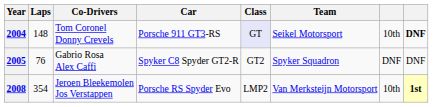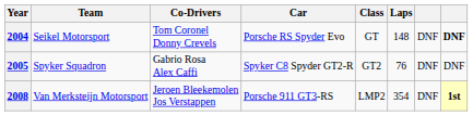 <table class="wikitable" style="text-align:center; font-size:90%">
 <tr>
 <th>Year</th>
-<th>Laps</th>
+<th>Team</th>
 <th>Co-Drivers</th>
 <th>Car</th>
 <th>Class</th>
-<th>Team</th>
+<th>Laps</th>
 <th></th>
 <th></th>
 </tr>
 <tr>
 <th><a href='#'>2004</a></th>
+<td align="left" nowrap> <a href='#'>Seikel Motorsport</a></td>
+<td align="left" nowrap> <a href='#'>Tom Coronel</a><br> <a href='#'>Donny Crevels</a></td>
+<td align="left" nowrap><a href='#'>Porsche RS Spyder</a> Evo</td>
+<td>GT</td>
 <td>148</td>
-<td align="left" nowrap> <a href='#'>Tom Coronel</a><br> <a href='#'>Donny Crevels</a></td>
-<td align="left" nowrap><a href='#'>Porsche 911 GT3</a>-RS</td>
-<td style="background: lavender;">GT</td>
-<td align="left" nowrap> <a href='#'>Seikel Motorsport</a></td>
-<td>10th</td>
+<td>DNF</td>
 <td><strong>DNF</strong></td>
 </tr>
 <tr>
 <th><a href='#'>2005</a></th>
-<td>76</td>
+<td align="left" nowrap> <a href='#'>Spyker Squadron</a></td>
 <td align="left" nowrap> Gabrio Rosa<br> <a href='#'>Alex Caffi</a></td>
 <td align="left" nowrap><a href='#'>Spyker C8</a> Spyder GT2-R</td>
 <td>GT2</td>
-<td align="left" nowrap> <a href='#'>Spyker Squadron</a></td>
+<td>76</td>
 <td>DNF</td>
 <td>DNF</td>
 </tr>
 <tr>
 <th><a href='#'>2008</a></th>
+<td align="left" nowrap> <a href='#'>Van Merksteijn Motorsport</a></td>
+<td align="left" nowrap> <a href='#'>Jeroen Bleekemolen</a><br> <a href='#'>Jos Verstappen</a></td>
+<td align="left" nowrap><a href='#'>Porsche 911 GT3</a>-RS</td>
+<td>LMP2</td>
 <td>354</td>
-<td align="left" nowrap> <a href='#'>Jeroen Bleekemolen</a><br> <a href='#'>Jos Verstappen</a></td>
-<td align="left" nowrap><a href='#'>Porsche RS Spyder</a> Evo</td>
-<td>LMP2</td>
-<td align="left" nowrap> <a href='#'>Van Merksteijn Motorsport</a></td>
-<td>10th</td>
+<td>DNF</td>
 <td style="background:#FFFFBF;"><strong>1st</strong></td>
 </tr>
 </table>
